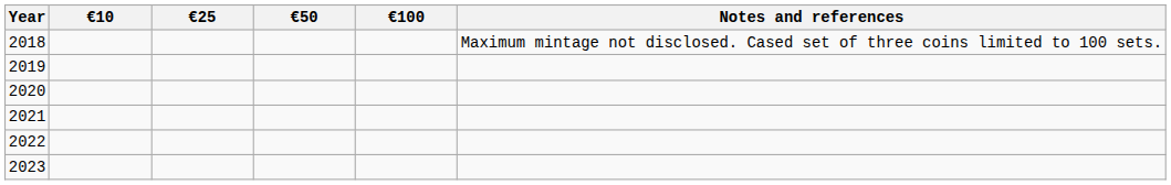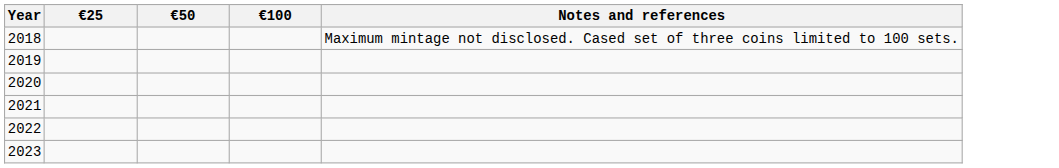 <table class="sortable wikitable">
 <tr>
 <th>Year</th>
-<th width=80px>€10</th>
 <th width=80px>€25</th>
 <th width=80px>€50</th>
 <th width=80px>€100</th>
 <th class="unsortable">Notes and references</th>
 </tr>
 <tr>
 <td align=center>2018</td>
-<td></td>
 <td></td>
 <td></td>
 <td></td>
 <td>Maximum mintage not disclosed. Cased set of three coins limited to 100 sets.</td>
 </tr>
 <tr>
 <td align=center>2019</td>
 <td></td>
 <td></td>
 <td></td>
 <td></td>
-<td></td>
 </tr>
 <tr>
 <td align=center>2020</td>
-<td></td>
 <td></td>
 <td></td>
 <td></td>
 <td></td>
 </tr>
 <tr>
 <td align=center>2021</td>
 <td></td>
 <td></td>
 <td></td>
 <td></td>
-<td></td>
 </tr>
 <tr>
 <td align=center>2022</td>
-<td></td>
 <td></td>
 <td></td>
 <td></td>
 <td></td>
 </tr>
 <tr>
 <td align=center>2023</td>
 <td></td>
 <td></td>
 <td></td>
 <td></td>
-<td></td>
 </tr>
 </table>
